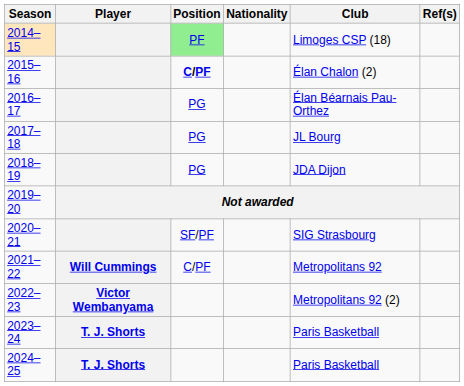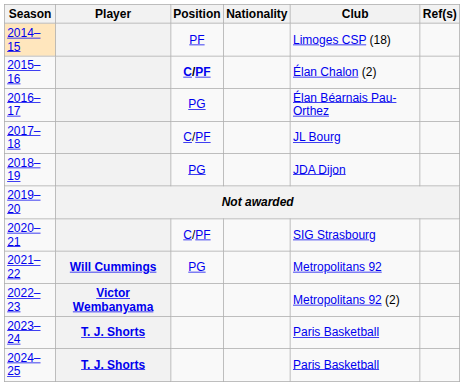 <table class="wikitable sortable plainrowheaders">
 <tr>
 <th scope="col">Season</th>
 <th scope="col">Player</th>
 <th scope="col">Position</th>
 <th scope="col">Nationality</th>
 <th scope="col">Club</th>
 <th scope="col" class="unsortable">Ref(s)</th>
 </tr>
 <tr>
 <td bgcolor=#FFE6BD><a href='#'>2014–15</a></td>
 <th scope="row"></th>
-<td align=center style="background: lightgreen;"><a href='#'>PF</a></td>
+<td align=center><a href='#'>PF</a></td>
 <td></td>
 <td><a href='#'>Limoges CSP</a> (18)</td>
 <td style="text-align:center"></td>
 </tr>
 <tr>
 <td><a href='#'>2015–16</a></td>
 <th scope="row"></th>
 <td align=center><strong><a href='#'>C</a>/<a href='#'>PF</a></strong></td>
 <td></td>
 <td><a href='#'>Élan Chalon</a> (2)</td>
 <td style="text-align:center"></td>
 </tr>
 <tr>
 <td><a href='#'>2016–17</a></td>
 <th scope="row"></th>
 <td align=center><a href='#'>PG</a></td>
 <td></td>
 <td><a href='#'>Élan Béarnais Pau-Orthez</a></td>
 <td style="text-align:center"></td>
 </tr>
 <tr>
 <td><a href='#'>2017–18</a></td>
 <th scope="row"></th>
-<td align=center><a href='#'>PG</a></td>
+<td align=center><a href='#'>C</a>/<a href='#'>PF</a></td>
 <td></td>
 <td><a href='#'>JL Bourg</a></td>
 <td style="text-align:center"></td>
 </tr>
 <tr>
 <td><a href='#'>2018–19</a></td>
 <th scope="row"></th>
 <td align=center><a href='#'>PG</a></td>
 <td></td>
 <td><a href='#'>JDA Dijon</a></td>
 <td align=center></td>
 </tr>
 <tr>
 <td><a href='#'>2019–20</a></td>
 <th scope="row" colspan=5 align=center><em>Not awarded</em> </th>
 </tr>
 <tr>
 <td><a href='#'>2020–21</a></td>
 <th scope="row"></th>
-<td align=center><a href='#'>SF</a>/<a href='#'>PF</a></td>
+<td align=center><a href='#'>C</a>/<a href='#'>PF</a></td>
 <td></td>
 <td><a href='#'>SIG Strasbourg</a></td>
 <td align=center></td>
 </tr>
 <tr>
 <td><a href='#'>2021–22</a></td>
 <th scope="row"><a href='#'>Will Cummings</a></th>
-<td align=center><a href='#'>C</a>/<a href='#'>PF</a></td>
+<td align=center><a href='#'>PG</a></td>
 <td></td>
 <td><a href='#'>Metropolitans 92</a></td>
 <td align=center></td>
 </tr>
 <tr>
 <td><a href='#'>2022–23</a></td>
 <th scope="row"><a href='#'>Victor Wembanyama</a></th>
 <td></td>
 <td></td>
 <td><a href='#'>Metropolitans 92</a> (2)</td>
 <td align=center></td>
 </tr>
 <tr>
 <td><a href='#'>2023–24</a></td>
 <th scope="row"><a href='#'>T. J. Shorts</a></th>
 <td></td>
 <td></td>
 <td><a href='#'>Paris Basketball</a></td>
 <td align=center></td>
 </tr>
 <tr>
 <td><a href='#'>2024–25</a></td>
 <th scope="row"><a href='#'>T. J. Shorts</a></th>
 <td></td>
 <td></td>
 <td><a href='#'>Paris Basketball</a></td>
 <td align=center></td>
 </tr>
 </table>
